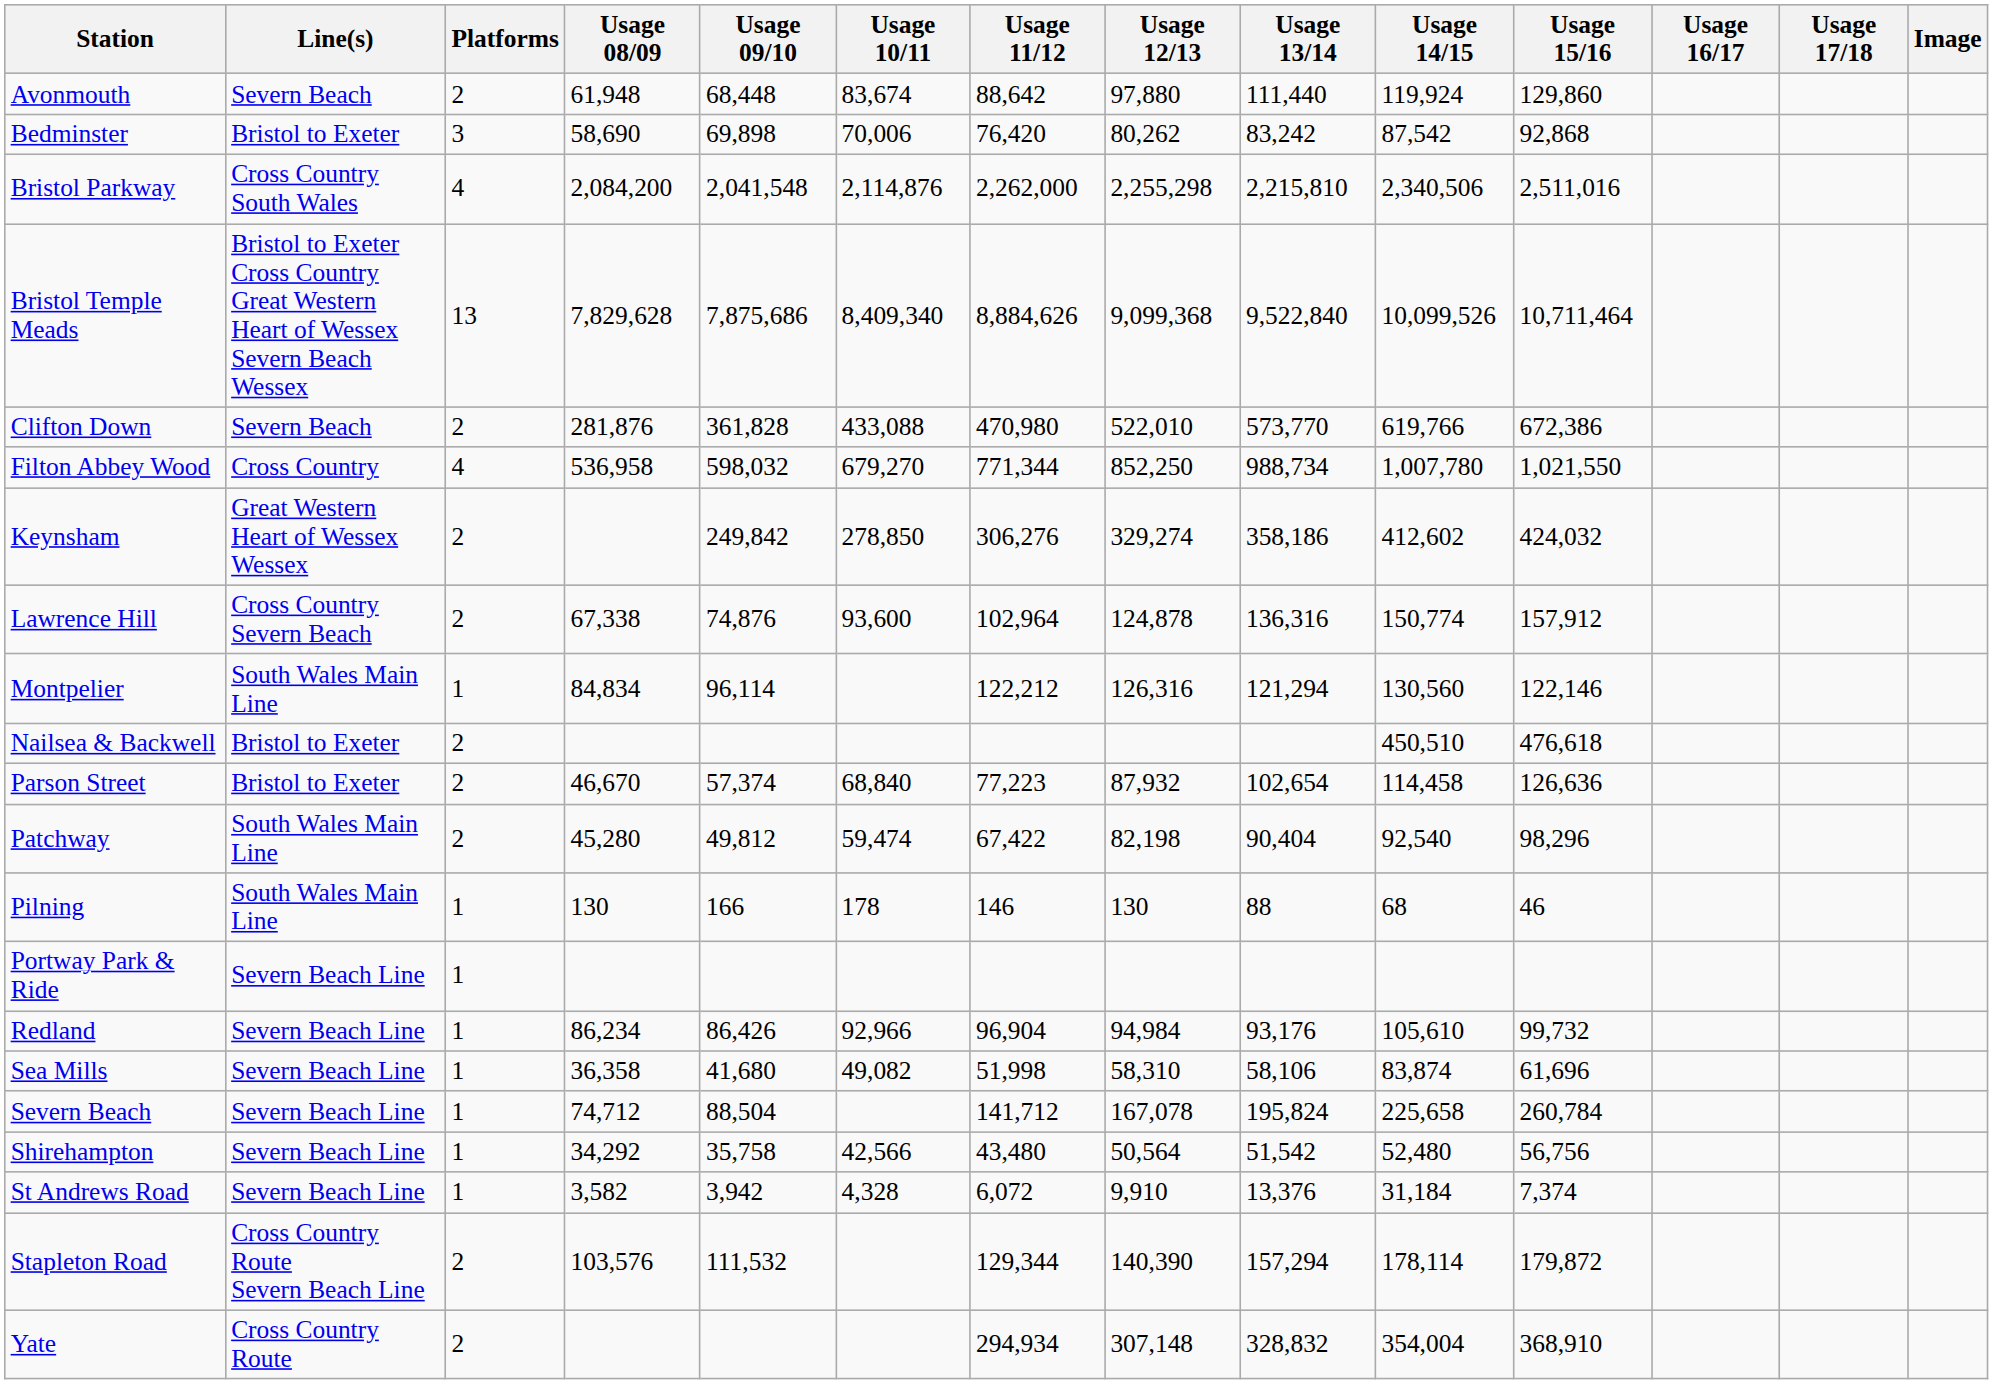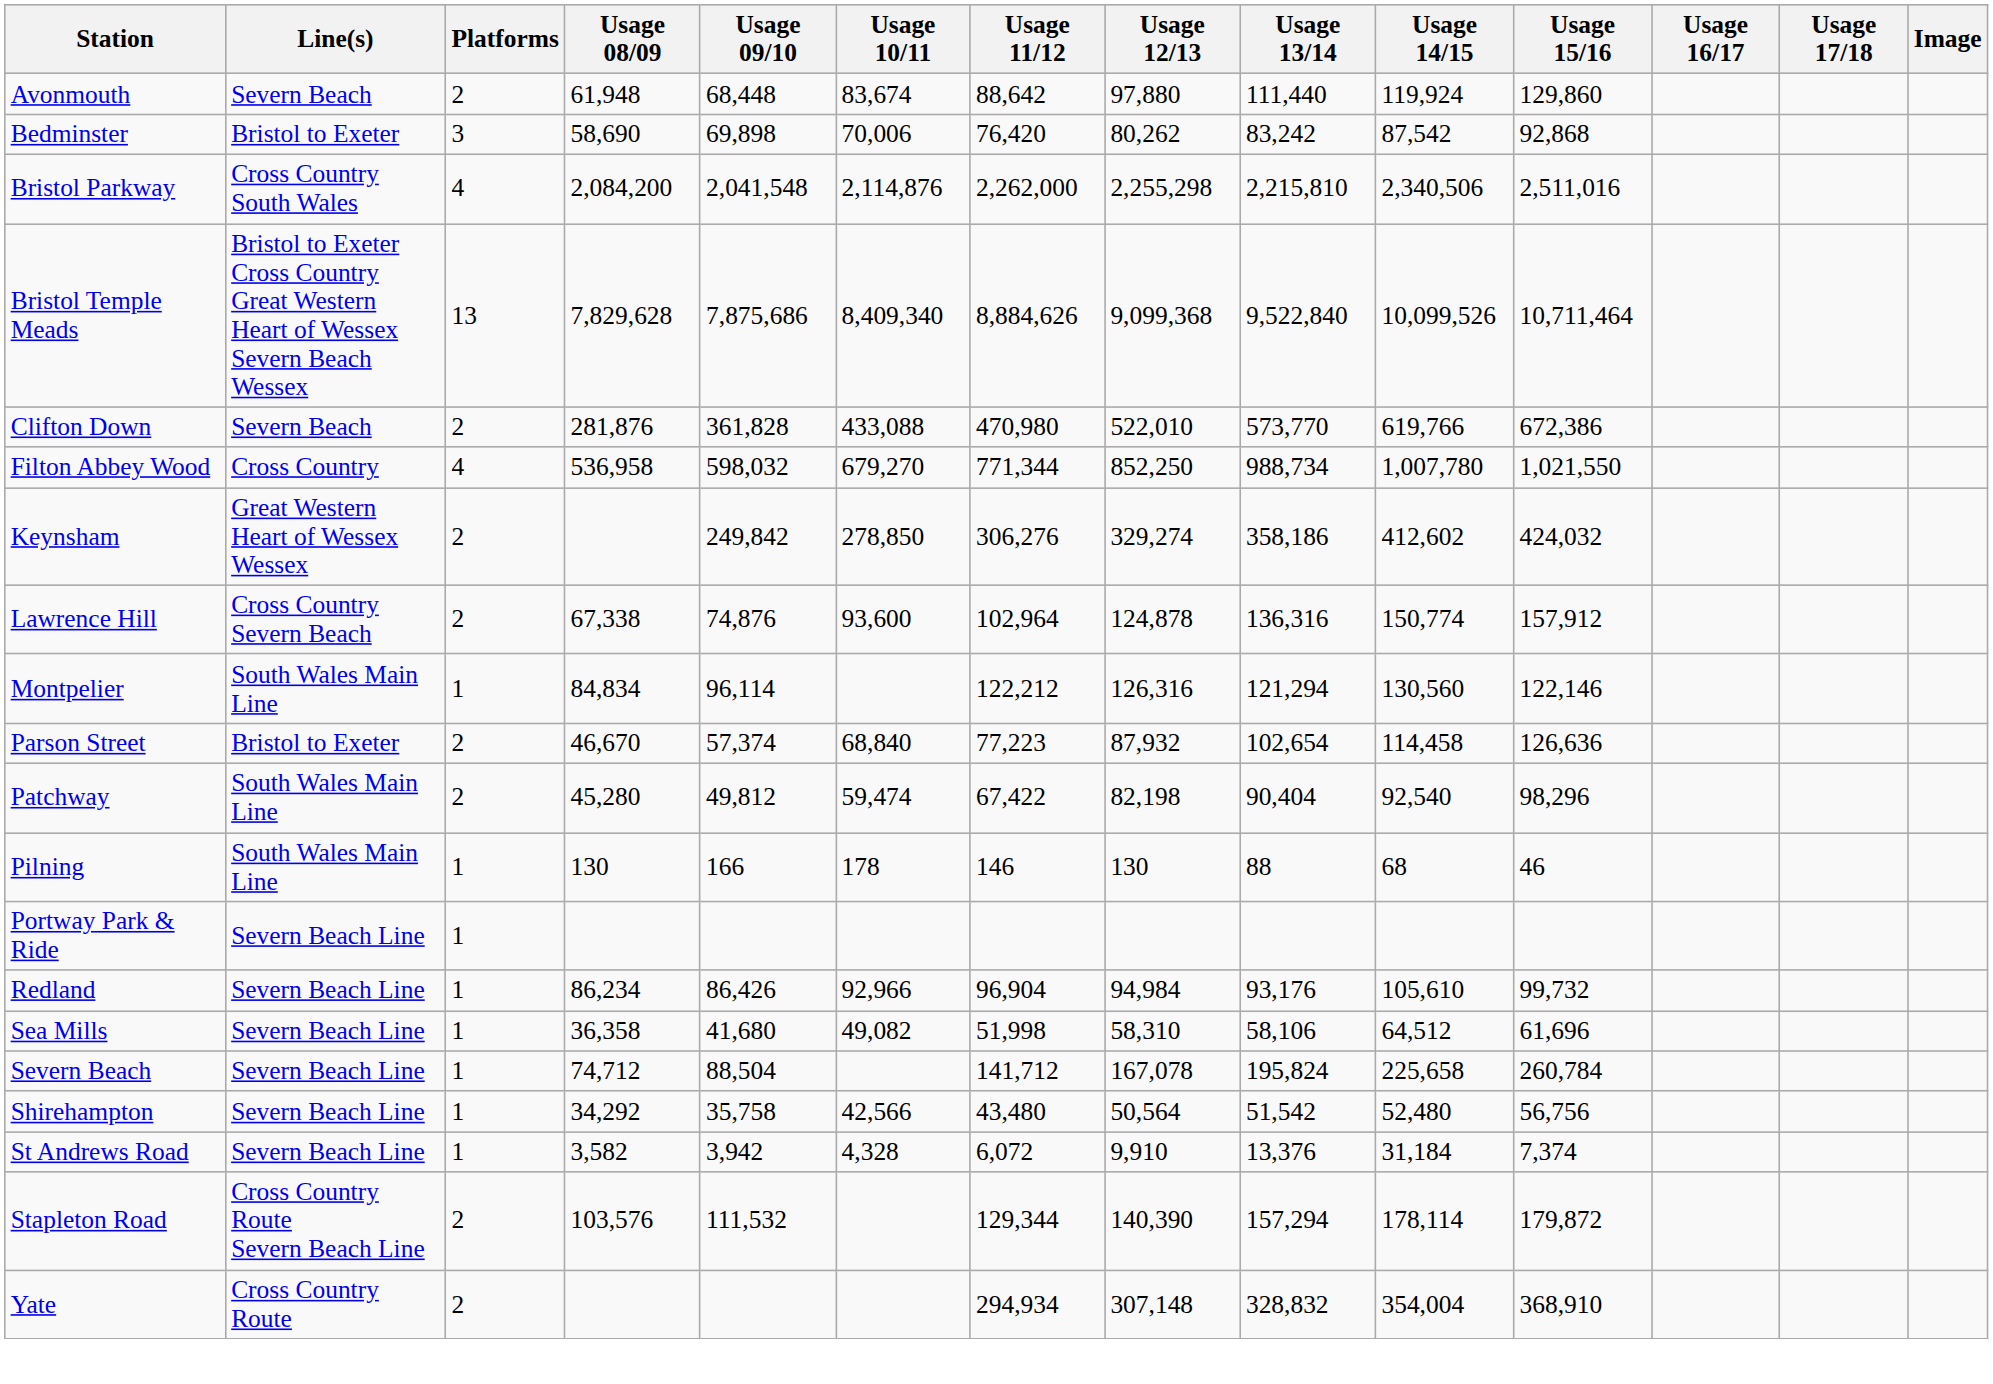 <table class="wikitable sortable">
 <tr>
 <th>Station</th>
 <th>Line(s)</th>
 <th>Platforms</th>
 <th>Usage 08/09 </th>
 <th>Usage 09/10 </th>
 <th>Usage 10/11 </th>
 <th>Usage 11/12 </th>
 <th>Usage 12/13 </th>
 <th>Usage 13/14 </th>
 <th>Usage 14/15 </th>
 <th>Usage 15/16 </th>
 <th>Usage 16/17 </th>
 <th>Usage 17/18 </th>
 <th>Image</th>
 </tr>
 <tr>
 <td><a href='#'>Avonmouth</a></td>
 <td><a href='#'>Severn Beach</a></td>
 <td>2</td>
 <td> 61,948</td>
 <td> 68,448</td>
 <td> 83,674</td>
 <td> 88,642</td>
 <td> 97,880</td>
 <td> 111,440</td>
 <td> 119,924</td>
 <td> 129,860</td>
 <td></td>
 <td></td>
 <td></td>
 </tr>
 <tr>
 <td><a href='#'>Bedminster</a></td>
 <td><a href='#'>Bristol to Exeter</a></td>
 <td>3</td>
 <td> 58,690</td>
 <td> 69,898</td>
 <td> 70,006</td>
 <td> 76,420</td>
 <td> 80,262</td>
 <td> 83,242</td>
 <td> 87,542</td>
 <td> 92,868</td>
 <td></td>
 <td></td>
 <td></td>
 </tr>
 <tr>
 <td><a href='#'>Bristol Parkway</a></td>
 <td><a href='#'>Cross Country</a><br><a href='#'>South Wales</a></td>
 <td>4</td>
 <td> 2,084,200</td>
 <td> 2,041,548</td>
 <td> 2,114,876</td>
 <td> 2,262,000</td>
 <td> 2,255,298</td>
 <td> 2,215,810</td>
 <td> 2,340,506</td>
 <td> 2,511,016</td>
 <td></td>
 <td></td>
 <td></td>
 </tr>
 <tr>
 <td><a href='#'>Bristol Temple Meads</a></td>
 <td><a href='#'>Bristol to Exeter</a><br><a href='#'>Cross Country</a><br><a href='#'>Great Western</a><br><a href='#'>Heart of Wessex</a><br><a href='#'>Severn Beach</a><br><a href='#'>Wessex</a></td>
 <td>13</td>
 <td> 7,829,628</td>
 <td> 7,875,686</td>
 <td> 8,409,340</td>
 <td> 8,884,626</td>
 <td> 9,099,368</td>
 <td> 9,522,840</td>
 <td> 10,099,526</td>
 <td> 10,711,464</td>
 <td></td>
 <td></td>
 <td></td>
 </tr>
 <tr>
 <td><a href='#'>Clifton Down</a></td>
 <td><a href='#'>Severn Beach</a></td>
 <td>2</td>
 <td> 281,876</td>
 <td> 361,828</td>
 <td> 433,088</td>
 <td> 470,980</td>
 <td> 522,010</td>
 <td> 573,770</td>
 <td> 619,766</td>
 <td> 672,386</td>
 <td></td>
 <td></td>
 <td></td>
 </tr>
 <tr>
 <td><a href='#'>Filton Abbey Wood</a></td>
 <td><a href='#'>Cross Country</a></td>
 <td>4</td>
 <td> 536,958</td>
 <td> 598,032</td>
 <td> 679,270</td>
 <td> 771,344</td>
 <td> 852,250</td>
 <td> 988,734</td>
 <td> 1,007,780</td>
 <td> 1,021,550</td>
 <td></td>
 <td></td>
 <td></td>
 </tr>
 <tr>
 <td><a href='#'>Keynsham</a></td>
 <td><a href='#'>Great Western</a><br><a href='#'>Heart of Wessex</a><br><a href='#'>Wessex</a></td>
 <td>2</td>
 <td></td>
 <td>249,842</td>
 <td> 278,850</td>
 <td> 306,276</td>
 <td> 329,274</td>
 <td> 358,186</td>
 <td> 412,602</td>
 <td> 424,032</td>
 <td></td>
 <td></td>
 <td></td>
 </tr>
 <tr>
 <td><a href='#'>Lawrence Hill</a></td>
 <td><a href='#'>Cross Country</a><br><a href='#'>Severn Beach</a></td>
 <td>2</td>
 <td> 67,338</td>
 <td> 74,876</td>
 <td> 93,600</td>
 <td> 102,964</td>
 <td> 124,878</td>
 <td> 136,316</td>
 <td> 150,774</td>
 <td> 157,912</td>
 <td></td>
 <td></td>
 <td></td>
 </tr>
 <tr>
 <td><a href='#'>Montpelier</a></td>
 <td><a href='#'>South Wales Main Line</a></td>
 <td>1</td>
 <td> 84,834</td>
 <td> 96,114</td>
 <td></td>
 <td> 122,212</td>
 <td> 126,316</td>
 <td> 121,294</td>
 <td> 130,560</td>
 <td> 122,146</td>
 <td></td>
 <td></td>
 <td></td>
 </tr>
 <tr>
-<td><a href='#'>Nailsea & Backwell</a></td>
-<td><a href='#'>Bristol to Exeter</a></td>
-<td>2</td>
-<td></td>
-<td></td>
-<td></td>
-<td></td>
-<td></td>
-<td></td>
-<td>450,510</td>
-<td> 476,618</td>
-<td></td>
-<td></td>
-<td></td>
-</tr>
-<tr>
 <td><a href='#'>Parson Street</a></td>
 <td><a href='#'>Bristol to Exeter</a></td>
 <td>2</td>
 <td> 46,670</td>
 <td> 57,374</td>
 <td> 68,840</td>
 <td> 77,223</td>
 <td> 87,932</td>
 <td> 102,654</td>
 <td> 114,458</td>
 <td> 126,636</td>
 <td></td>
 <td></td>
 <td></td>
 </tr>
 <tr>
 <td><a href='#'>Patchway</a></td>
 <td><a href='#'>South Wales Main Line</a></td>
 <td>2</td>
 <td> 45,280</td>
 <td> 49,812</td>
 <td> 59,474</td>
 <td> 67,422</td>
 <td> 82,198</td>
 <td> 90,404</td>
 <td> 92,540</td>
 <td> 98,296</td>
 <td></td>
 <td></td>
 <td></td>
 </tr>
 <tr>
 <td><a href='#'>Pilning</a></td>
 <td><a href='#'>South Wales Main Line</a></td>
 <td>1</td>
 <td> 130</td>
 <td> 166</td>
 <td> 178</td>
 <td> 146</td>
 <td> 130</td>
 <td> 88</td>
 <td> 68</td>
 <td> 46</td>
 <td></td>
 <td></td>
 <td></td>
 </tr>
 <tr>
 <td><a href='#'>Portway Park & Ride</a></td>
 <td><a href='#'>Severn Beach Line</a></td>
 <td>1</td>
 <td></td>
 <td></td>
 <td></td>
 <td></td>
 <td></td>
 <td></td>
 <td></td>
 <td></td>
 <td></td>
 <td></td>
 <td></td>
 </tr>
 <tr>
 <td><a href='#'>Redland</a></td>
 <td><a href='#'>Severn Beach Line</a></td>
 <td>1</td>
 <td> 86,234</td>
 <td> 86,426</td>
 <td> 92,966</td>
 <td> 96,904</td>
 <td> 94,984</td>
 <td> 93,176</td>
 <td> 105,610</td>
 <td> 99,732</td>
 <td></td>
 <td></td>
 <td></td>
 </tr>
 <tr>
 <td><a href='#'>Sea Mills</a></td>
 <td><a href='#'>Severn Beach Line</a></td>
 <td>1</td>
 <td> 36,358</td>
 <td> 41,680</td>
 <td> 49,082</td>
 <td> 51,998</td>
 <td> 58,310</td>
 <td> 58,106</td>
-<td> 83,874</td>
+<td> 64,512</td>
 <td> 61,696</td>
 <td></td>
 <td></td>
 <td></td>
 </tr>
 <tr>
 <td><a href='#'>Severn Beach</a></td>
 <td><a href='#'>Severn Beach Line</a></td>
 <td>1</td>
 <td> 74,712</td>
 <td> 88,504</td>
 <td></td>
 <td> 141,712</td>
 <td> 167,078</td>
 <td> 195,824</td>
 <td> 225,658</td>
 <td> 260,784</td>
 <td></td>
 <td></td>
 <td></td>
 </tr>
 <tr>
 <td><a href='#'>Shirehampton</a></td>
 <td><a href='#'>Severn Beach Line</a></td>
 <td>1</td>
 <td> 34,292</td>
 <td> 35,758</td>
 <td> 42,566</td>
 <td> 43,480</td>
 <td> 50,564</td>
 <td> 51,542</td>
 <td> 52,480</td>
 <td> 56,756</td>
 <td></td>
 <td></td>
 <td></td>
 </tr>
 <tr>
 <td><a href='#'>St Andrews Road</a></td>
 <td><a href='#'>Severn Beach Line</a></td>
 <td>1</td>
 <td> 3,582</td>
 <td> 3,942</td>
 <td> 4,328</td>
 <td> 6,072</td>
 <td> 9,910</td>
 <td> 13,376</td>
 <td> 31,184</td>
 <td> 7,374</td>
 <td></td>
 <td></td>
 <td></td>
 </tr>
 <tr>
 <td><a href='#'>Stapleton Road</a></td>
 <td><a href='#'>Cross Country Route</a> <br> <a href='#'>Severn Beach Line</a></td>
 <td>2</td>
 <td> 103,576</td>
 <td> 111,532</td>
 <td></td>
 <td>129,344</td>
 <td> 140,390</td>
 <td> 157,294</td>
 <td> 178,114</td>
 <td> 179,872</td>
 <td></td>
 <td></td>
 <td></td>
 </tr>
 <tr>
 <td><a href='#'>Yate</a></td>
 <td><a href='#'>Cross Country Route</a></td>
 <td>2</td>
 <td></td>
 <td></td>
 <td></td>
 <td>294,934</td>
 <td> 307,148</td>
 <td> 328,832</td>
 <td> 354,004</td>
 <td> 368,910</td>
 <td></td>
 <td></td>
 <td></td>
 </tr>
 </table>
